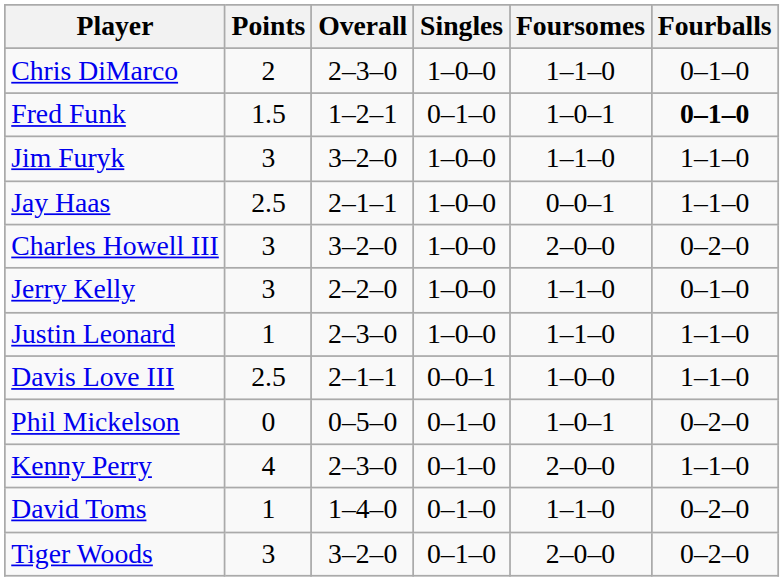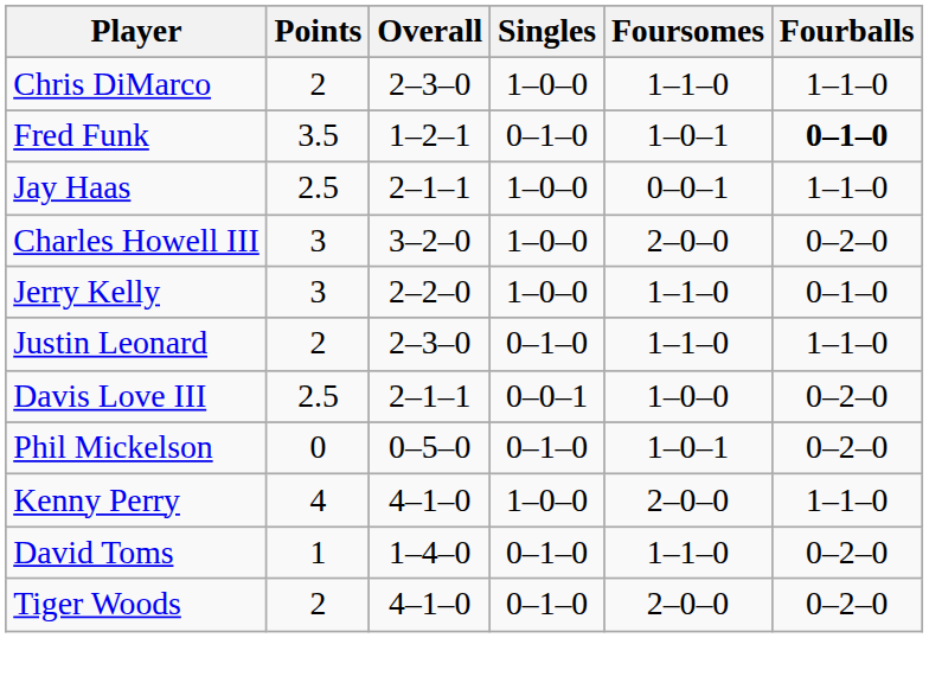 <table class="wikitable sortable" style="text-align:center">
 <tr>
 <th>Player</th>
 <th>Points</th>
 <th>Overall</th>
 <th>Singles</th>
 <th>Foursomes</th>
 <th>Fourballs</th>
 </tr>
 <tr>
 <td align=left><a href='#'>Chris DiMarco</a></td>
 <td>2</td>
 <td>2–3–0</td>
 <td>1–0–0</td>
 <td>1–1–0</td>
-<td>0–1–0</td>
+<td>1–1–0</td>
 </tr>
 <tr>
 <td align=left><a href='#'>Fred Funk</a></td>
-<td>1.5</td>
+<td>3.5</td>
 <td>1–2–1</td>
 <td>0–1–0</td>
 <td>1–0–1</td>
 <td><strong>0–1–0</strong></td>
-</tr>
-<tr>
-<td align=left><a href='#'>Jim Furyk</a></td>
-<td>3</td>
-<td>3–2–0</td>
-<td>1–0–0</td>
-<td>1–1–0</td>
-<td>1–1–0</td>
 </tr>
 <tr>
 <td align=left><a href='#'>Jay Haas</a></td>
 <td>2.5</td>
 <td>2–1–1</td>
 <td>1–0–0</td>
 <td>0–0–1</td>
 <td>1–1–0</td>
 </tr>
 <tr>
 <td align=left><a href='#'>Charles Howell III</a></td>
 <td>3</td>
 <td>3–2–0</td>
 <td>1–0–0</td>
 <td>2–0–0</td>
 <td>0–2–0</td>
 </tr>
 <tr>
 <td align=left><a href='#'>Jerry Kelly</a></td>
 <td>3</td>
 <td>2–2–0</td>
 <td>1–0–0</td>
 <td>1–1–0</td>
 <td>0–1–0</td>
 </tr>
 <tr>
 <td align=left><a href='#'>Justin Leonard</a></td>
-<td>1</td>
+<td>2</td>
 <td>2–3–0</td>
-<td>1–0–0</td>
+<td>0–1–0</td>
 <td>1–1–0</td>
 <td>1–1–0</td>
 </tr>
 <tr>
 <td align=left><a href='#'>Davis Love III</a></td>
 <td>2.5</td>
 <td>2–1–1</td>
 <td>0–0–1</td>
 <td>1–0–0</td>
-<td>1–1–0</td>
+<td>0–2–0</td>
 </tr>
 <tr>
 <td align=left><a href='#'>Phil Mickelson</a></td>
 <td>0</td>
 <td>0–5–0</td>
 <td>0–1–0</td>
 <td>1–0–1</td>
 <td>0–2–0</td>
 </tr>
 <tr>
 <td align=left><a href='#'>Kenny Perry</a></td>
 <td>4</td>
-<td>2–3–0</td>
-<td>0–1–0</td>
+<td>4–1–0</td>
+<td>1–0–0</td>
 <td>2–0–0</td>
 <td>1–1–0</td>
 </tr>
 <tr>
 <td align=left><a href='#'>David Toms</a></td>
 <td>1</td>
 <td>1–4–0</td>
 <td>0–1–0</td>
 <td>1–1–0</td>
 <td>0–2–0</td>
 </tr>
 <tr>
 <td align=left><a href='#'>Tiger Woods</a></td>
-<td>3</td>
-<td>3–2–0</td>
+<td>2</td>
+<td>4–1–0</td>
 <td>0–1–0</td>
 <td>2–0–0</td>
 <td>0–2–0</td>
 </tr>
 </table>
